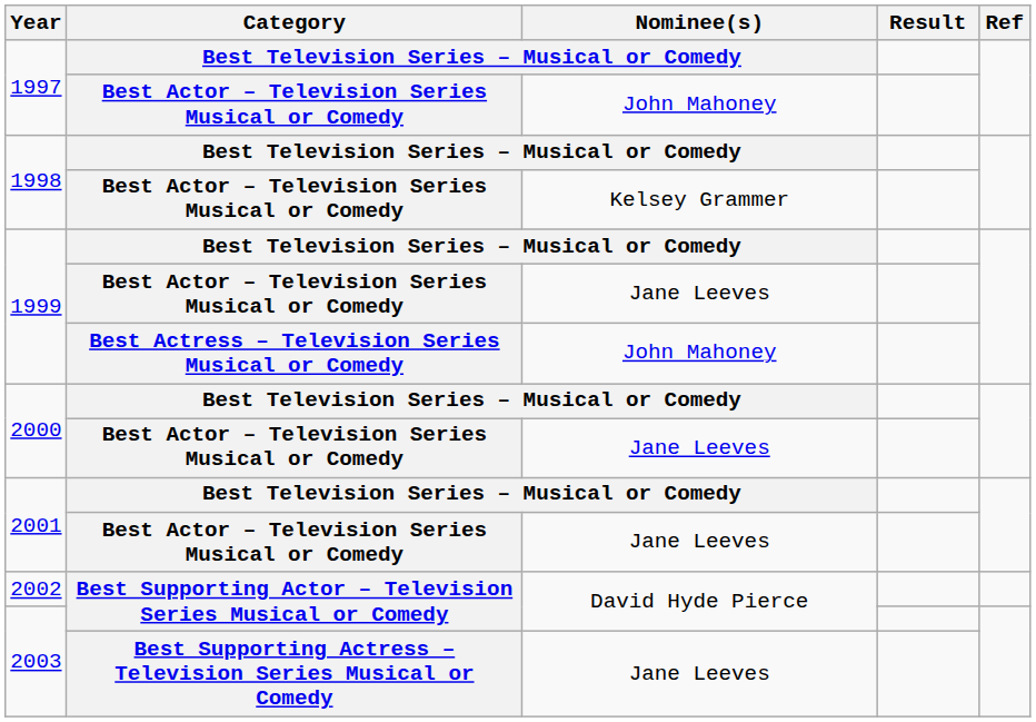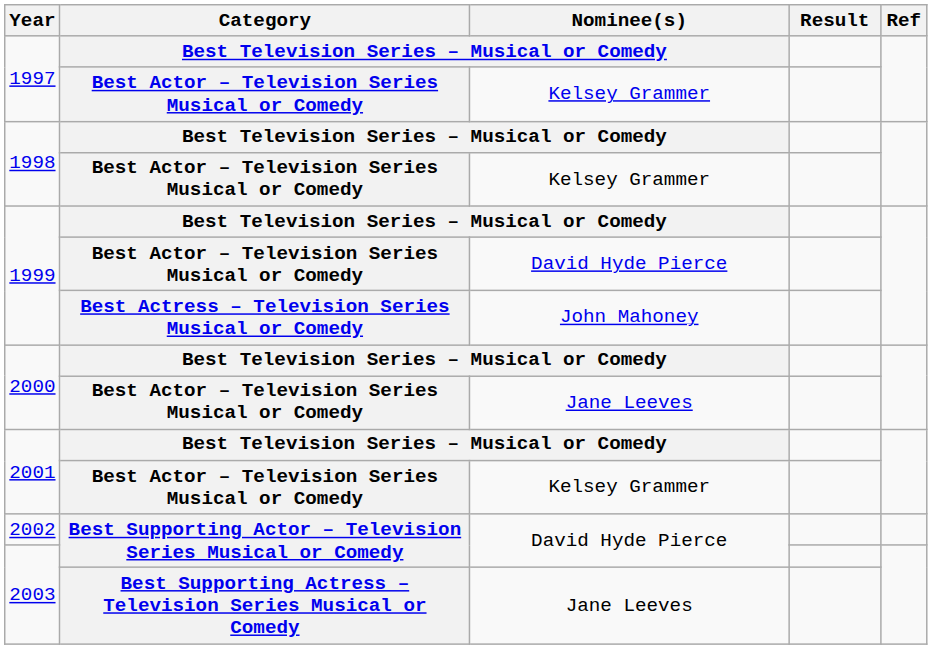 <table class="wikitable plainrowheaders" style="font-size: 100%; text-align:center" width=100%>
 <tr>
 <th scope="col" width="5%">Year</th>
 <th scope="col" width="45%">Category</th>
 <th scope="col" width="35%">Nominee(s)</th>
 <th scope="col" width="10%">Result</th>
 <th scope="col" width="5%">Ref</th>
 </tr>
 <tr>
 <td rowspan="2"><a href='#'>1997</a></td>
 <th scope="row" style="text-align:center" colspan="2"><a href='#'>Best Television Series – Musical or Comedy</a></th>
 <td></td>
 <td rowspan="2"></td>
 </tr>
 <tr>
 <th scope="row" style="text-align:center"><a href='#'>Best Actor – Television Series Musical or Comedy</a></th>
-<td><a href='#'>John Mahoney</a></td>
+<td><a href='#'>Kelsey Grammer</a></td>
 <td></td>
 </tr>
 <tr>
 <td rowspan="2"><a href='#'>1998</a></td>
 <th scope="row" style="text-align:center" colspan="2">Best Television Series – Musical or Comedy</th>
 <td></td>
 <td rowspan="2"></td>
 </tr>
 <tr>
 <th scope="row" style="text-align:center">Best Actor – Television Series Musical or Comedy</th>
 <td>Kelsey Grammer</td>
 <td></td>
 </tr>
 <tr>
 <td rowspan="3"><a href='#'>1999</a></td>
 <th scope="row" style="text-align:center" colspan="2">Best Television Series – Musical or Comedy</th>
 <td></td>
 <td rowspan="3"></td>
 </tr>
 <tr>
 <th scope="row" style="text-align:center">Best Actor – Television Series Musical or Comedy</th>
-<td>Jane Leeves</td>
+<td><a href='#'>David Hyde Pierce</a></td>
 <td></td>
 </tr>
 <tr>
 <th scope="row" style="text-align:center"><a href='#'>Best Actress – Television Series Musical or Comedy</a></th>
 <td><a href='#'>John Mahoney</a></td>
 <td></td>
 </tr>
 <tr>
 <td rowspan="2"><a href='#'>2000</a></td>
 <th scope="row" style="text-align:center" colspan="2">Best Television Series – Musical or Comedy</th>
 <td></td>
 <td rowspan="2"></td>
 </tr>
 <tr>
 <th scope="row" style="text-align:center">Best Actor – Television Series Musical or Comedy</th>
 <td><a href='#'>Jane Leeves</a></td>
 <td></td>
 </tr>
 <tr>
 <td rowspan="2"><a href='#'>2001</a></td>
 <th scope="row" style="text-align:center" colspan="2">Best Television Series – Musical or Comedy</th>
 <td></td>
 <td rowspan="2"></td>
 </tr>
 <tr>
 <th scope="row" style="text-align:center">Best Actor – Television Series Musical or Comedy</th>
-<td>Jane Leeves</td>
+<td>Kelsey Grammer</td>
 <td></td>
 </tr>
 <tr>
 <td><a href='#'>2002</a></td>
 <th scope="row" style="text-align:center" rowspan="2"><a href='#'>Best Supporting Actor – Television Series Musical or Comedy</a></th>
 <td rowspan="2">David Hyde Pierce</td>
 <td></td>
 <td></td>
 </tr>
 <tr>
 <td rowspan="2"><a href='#'>2003</a></td>
 <td></td>
 <td rowspan="2"></td>
 </tr>
 <tr>
 <th scope="row" style="text-align:center"><a href='#'>Best Supporting Actress – Television Series Musical or Comedy</a></th>
 <td>Jane Leeves</td>
 <td></td>
 </tr>
 </table>
